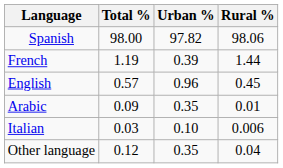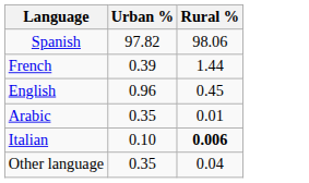 <table class="wikitable sortable">
 <tr>
 <th>Language</th>
-<th>Total %</th>
 <th>Urban %</th>
 <th>Rural %</th>
 </tr>
 <tr style="text-align:center;" || |>
 <td><a href='#'>Spanish</a></td>
-<td style="text-align:center;">98.00</td>
 <td style="text-align:center;">97.82</td>
 <td style="text-align:center;">98.06</td>
 </tr>
 <tr>
 <td><a href='#'>French</a></td>
-<td style="text-align:center;">1.19</td>
 <td style="text-align:center;">0.39</td>
 <td style="text-align:center;">1.44</td>
 </tr>
 <tr>
 <td><a href='#'>English</a></td>
-<td style="text-align:center;">0.57</td>
 <td style="text-align:center;">0.96</td>
 <td style="text-align:center;">0.45</td>
 </tr>
 <tr>
 <td><a href='#'>Arabic</a></td>
-<td style="text-align:center;">0.09</td>
 <td style="text-align:center;">0.35</td>
 <td style="text-align:center;">0.01</td>
 </tr>
 <tr>
 <td><a href='#'>Italian</a></td>
-<td style="text-align:center;">0.03</td>
 <td style="text-align:center;">0.10</td>
-<td style="text-align:center;">0.006</td>
+<td style="text-align:center;"><strong>0.006</strong></td>
 </tr>
 <tr>
 <td>Other language</td>
-<td style="text-align:center;">0.12</td>
 <td style="text-align:center;">0.35</td>
 <td style="text-align:center;">0.04</td>
 </tr>
 </table>
